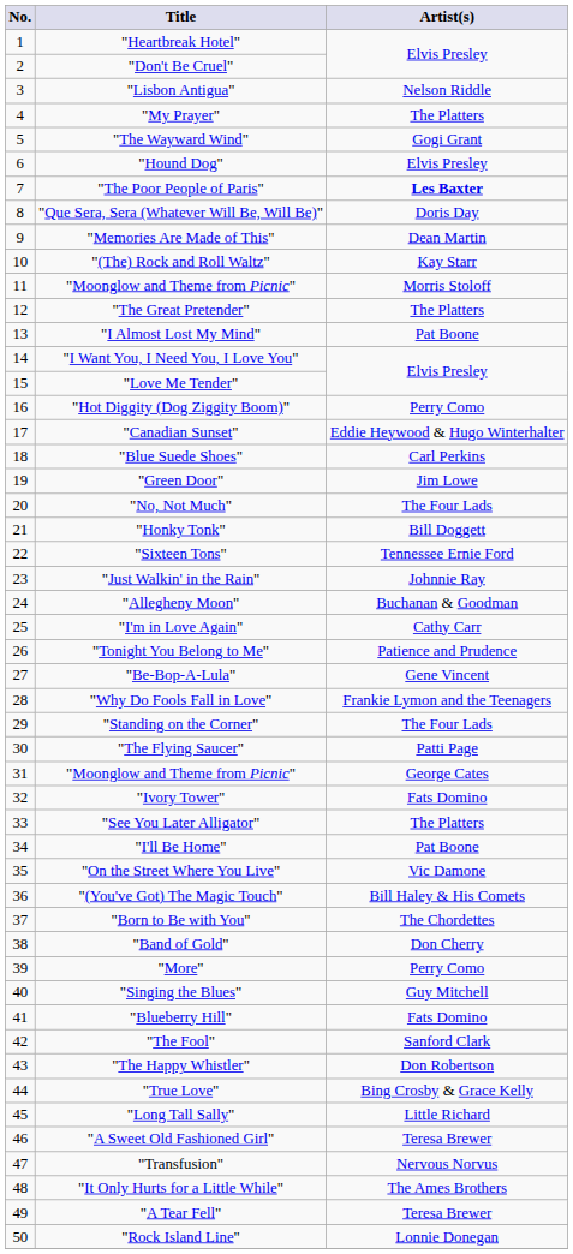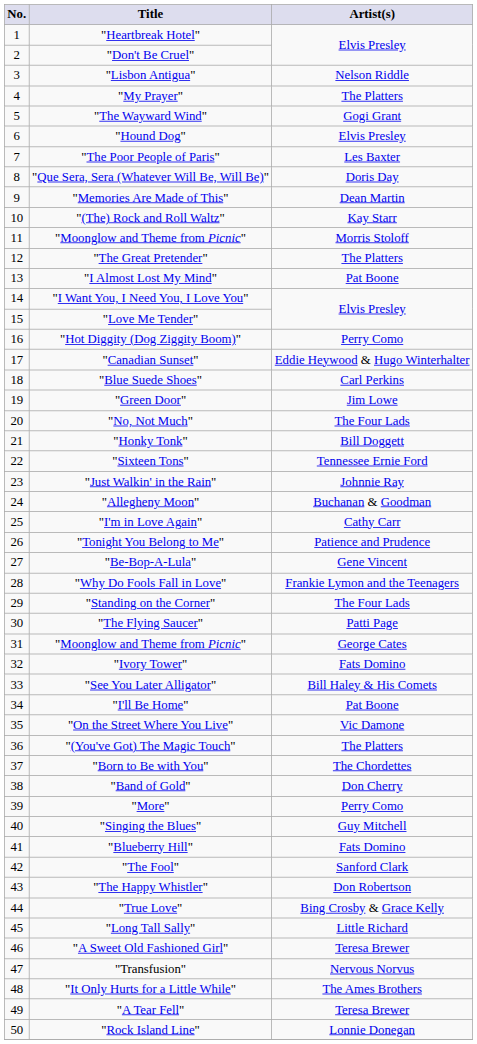 <table class="wikitable sortable" style="text-align: center">
 <tr>
 <th scope="col" style="background:#dde;">No.</th>
 <th scope="col" style="background:#dde;">Title</th>
 <th scope="col" style="background:#dde;">Artist(s)</th>
 </tr>
 <tr>
 <td>1</td>
 <td>"<a href='#'>Heartbreak Hotel</a>"</td>
 <td rowspan="2"><a href='#'>Elvis Presley</a></td>
 </tr>
 <tr>
 <td>2</td>
 <td>"<a href='#'>Don't Be Cruel</a>"</td>
 </tr>
 <tr>
 <td>3</td>
 <td>"<a href='#'>Lisbon Antigua</a>"</td>
 <td><a href='#'>Nelson Riddle</a></td>
 </tr>
 <tr>
 <td>4</td>
 <td>"<a href='#'>My Prayer</a>"</td>
 <td><a href='#'>The Platters</a></td>
 </tr>
 <tr>
 <td>5</td>
 <td>"<a href='#'>The Wayward Wind</a>"</td>
 <td><a href='#'>Gogi Grant</a></td>
 </tr>
 <tr>
 <td>6</td>
 <td>"<a href='#'>Hound Dog</a>"</td>
 <td><a href='#'>Elvis Presley</a></td>
 </tr>
 <tr>
 <td>7</td>
 <td>"<a href='#'>The Poor People of Paris</a>"</td>
-<td><strong><a href='#'>Les Baxter</a></strong></td>
+<td><a href='#'>Les Baxter</a></td>
 </tr>
 <tr>
 <td>8</td>
 <td>"<a href='#'>Que Sera, Sera (Whatever Will Be, Will Be)</a>"</td>
 <td><a href='#'>Doris Day</a></td>
 </tr>
 <tr>
 <td>9</td>
 <td>"<a href='#'>Memories Are Made of This</a>"</td>
 <td><a href='#'>Dean Martin</a></td>
 </tr>
 <tr>
 <td>10</td>
 <td>"<a href='#'>(The) Rock and Roll Waltz</a>"</td>
 <td><a href='#'>Kay Starr</a></td>
 </tr>
 <tr>
 <td>11</td>
 <td>"<a href='#'>Moonglow and Theme from <em>Picnic</em></a>"</td>
 <td><a href='#'>Morris Stoloff</a></td>
 </tr>
 <tr>
 <td>12</td>
 <td>"<a href='#'>The Great Pretender</a>"</td>
 <td><a href='#'>The Platters</a></td>
 </tr>
 <tr>
 <td>13</td>
 <td>"<a href='#'>I Almost Lost My Mind</a>"</td>
 <td><a href='#'>Pat Boone</a></td>
 </tr>
 <tr>
 <td>14</td>
 <td>"<a href='#'>I Want You, I Need You, I Love You</a>"</td>
 <td rowspan="2"><a href='#'>Elvis Presley</a></td>
 </tr>
 <tr>
 <td>15</td>
 <td>"<a href='#'>Love Me Tender</a>"</td>
 </tr>
 <tr>
 <td>16</td>
 <td>"<a href='#'>Hot Diggity (Dog Ziggity Boom)</a>"</td>
 <td><a href='#'>Perry Como</a></td>
 </tr>
 <tr>
 <td>17</td>
 <td>"<a href='#'>Canadian Sunset</a>"</td>
 <td><a href='#'>Eddie Heywood</a> & <a href='#'>Hugo Winterhalter</a></td>
 </tr>
 <tr>
 <td>18</td>
 <td>"<a href='#'>Blue Suede Shoes</a>"</td>
 <td><a href='#'>Carl Perkins</a></td>
 </tr>
 <tr>
 <td>19</td>
 <td>"<a href='#'>Green Door</a>"</td>
 <td><a href='#'>Jim Lowe</a></td>
 </tr>
 <tr>
 <td>20</td>
 <td>"<a href='#'>No, Not Much</a>"</td>
 <td><a href='#'>The Four Lads</a></td>
 </tr>
 <tr>
 <td>21</td>
 <td>"<a href='#'>Honky Tonk</a>"</td>
 <td><a href='#'>Bill Doggett</a></td>
 </tr>
 <tr>
 <td>22</td>
 <td>"<a href='#'>Sixteen Tons</a>"</td>
 <td><a href='#'>Tennessee Ernie Ford</a></td>
 </tr>
 <tr>
 <td>23</td>
 <td>"<a href='#'>Just Walkin' in the Rain</a>"</td>
 <td><a href='#'>Johnnie Ray</a></td>
 </tr>
 <tr>
 <td>24</td>
 <td>"<a href='#'>Allegheny Moon</a>"</td>
 <td><a href='#'>Buchanan</a> & <a href='#'>Goodman</a></td>
 </tr>
 <tr>
 <td>25</td>
 <td>"<a href='#'>I'm in Love Again</a>"</td>
 <td><a href='#'>Cathy Carr</a></td>
 </tr>
 <tr>
 <td>26</td>
 <td>"<a href='#'>Tonight You Belong to Me</a>"</td>
 <td><a href='#'>Patience and Prudence</a></td>
 </tr>
 <tr>
 <td>27</td>
 <td>"<a href='#'>Be-Bop-A-Lula</a>"</td>
 <td><a href='#'>Gene Vincent</a></td>
 </tr>
 <tr>
 <td>28</td>
 <td>"<a href='#'>Why Do Fools Fall in Love</a>"</td>
 <td><a href='#'>Frankie Lymon and the Teenagers</a></td>
 </tr>
 <tr>
 <td>29</td>
 <td>"<a href='#'>Standing on the Corner</a>"</td>
 <td><a href='#'>The Four Lads</a></td>
 </tr>
 <tr>
 <td>30</td>
 <td>"<a href='#'>The Flying Saucer</a>"</td>
 <td><a href='#'>Patti Page</a></td>
 </tr>
 <tr>
 <td>31</td>
 <td>"<a href='#'>Moonglow and Theme from <em>Picnic</em></a>"</td>
 <td><a href='#'>George Cates</a></td>
 </tr>
 <tr>
 <td>32</td>
 <td>"<a href='#'>Ivory Tower</a>"</td>
 <td><a href='#'>Fats Domino</a></td>
 </tr>
 <tr>
 <td>33</td>
 <td>"<a href='#'>See You Later Alligator</a>"</td>
-<td><a href='#'>The Platters</a></td>
+<td><a href='#'>Bill Haley & His Comets</a></td>
 </tr>
 <tr>
 <td>34</td>
 <td>"<a href='#'>I'll Be Home</a>"</td>
 <td><a href='#'>Pat Boone</a></td>
 </tr>
 <tr>
 <td>35</td>
 <td>"<a href='#'>On the Street Where You Live</a>"</td>
 <td><a href='#'>Vic Damone</a></td>
 </tr>
 <tr>
 <td>36</td>
 <td>"<a href='#'>(You've Got) The Magic Touch</a>"</td>
-<td><a href='#'>Bill Haley & His Comets</a></td>
+<td><a href='#'>The Platters</a></td>
 </tr>
 <tr>
 <td>37</td>
 <td>"<a href='#'>Born to Be with You</a>"</td>
 <td><a href='#'>The Chordettes</a></td>
 </tr>
 <tr>
 <td>38</td>
 <td>"<a href='#'>Band of Gold</a>"</td>
 <td><a href='#'>Don Cherry</a></td>
 </tr>
 <tr>
 <td>39</td>
 <td>"<a href='#'>More</a>"</td>
 <td><a href='#'>Perry Como</a></td>
 </tr>
 <tr>
 <td>40</td>
 <td>"<a href='#'>Singing the Blues</a>"</td>
 <td><a href='#'>Guy Mitchell</a></td>
 </tr>
 <tr>
 <td>41</td>
 <td>"<a href='#'>Blueberry Hill</a>"</td>
 <td><a href='#'>Fats Domino</a></td>
 </tr>
 <tr>
 <td>42</td>
 <td>"<a href='#'>The Fool</a>"</td>
 <td><a href='#'>Sanford Clark</a></td>
 </tr>
 <tr>
 <td>43</td>
 <td>"<a href='#'>The Happy Whistler</a>"</td>
 <td><a href='#'>Don Robertson</a></td>
 </tr>
 <tr>
 <td>44</td>
 <td>"<a href='#'>True Love</a>"</td>
 <td><a href='#'>Bing Crosby</a> & <a href='#'>Grace Kelly</a></td>
 </tr>
 <tr>
 <td>45</td>
 <td>"<a href='#'>Long Tall Sally</a>"</td>
 <td><a href='#'>Little Richard</a></td>
 </tr>
 <tr>
 <td>46</td>
 <td>"<a href='#'>A Sweet Old Fashioned Girl</a>"</td>
 <td><a href='#'>Teresa Brewer</a></td>
 </tr>
 <tr>
 <td>47</td>
 <td>"Transfusion"</td>
 <td><a href='#'>Nervous Norvus</a></td>
 </tr>
 <tr>
 <td>48</td>
 <td>"<a href='#'>It Only Hurts for a Little While</a>"</td>
 <td><a href='#'>The Ames Brothers</a></td>
 </tr>
 <tr>
 <td>49</td>
 <td>"<a href='#'>A Tear Fell</a>"</td>
 <td><a href='#'>Teresa Brewer</a></td>
 </tr>
 <tr>
 <td>50</td>
 <td>"<a href='#'>Rock Island Line</a>"</td>
 <td><a href='#'>Lonnie Donegan</a></td>
 </tr>
 <tr>
 </tr>
 </table>
